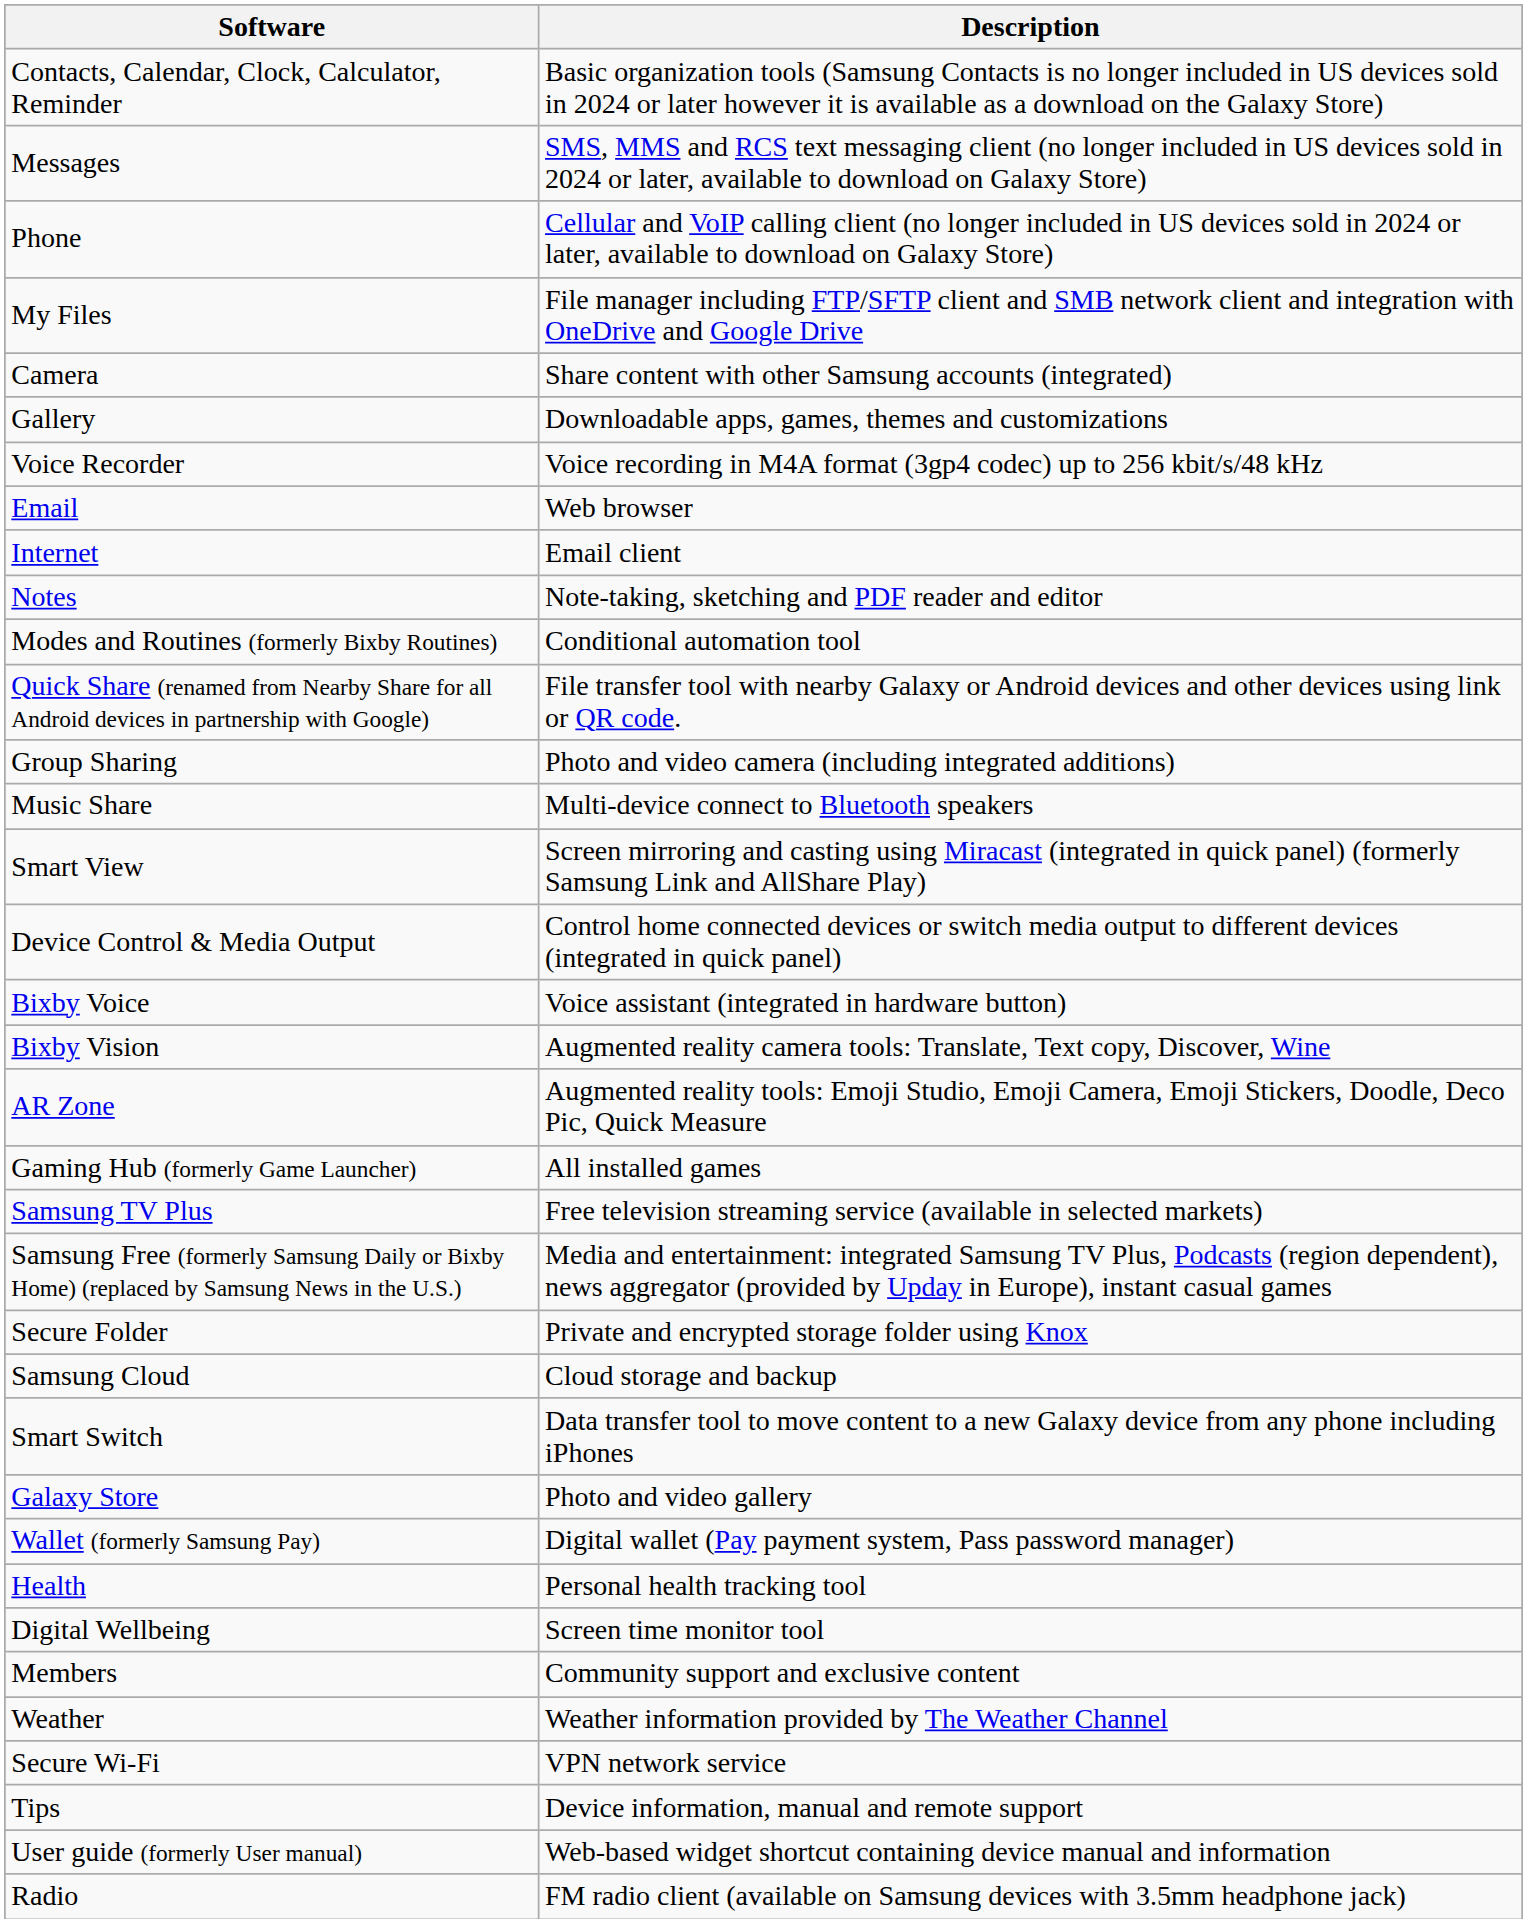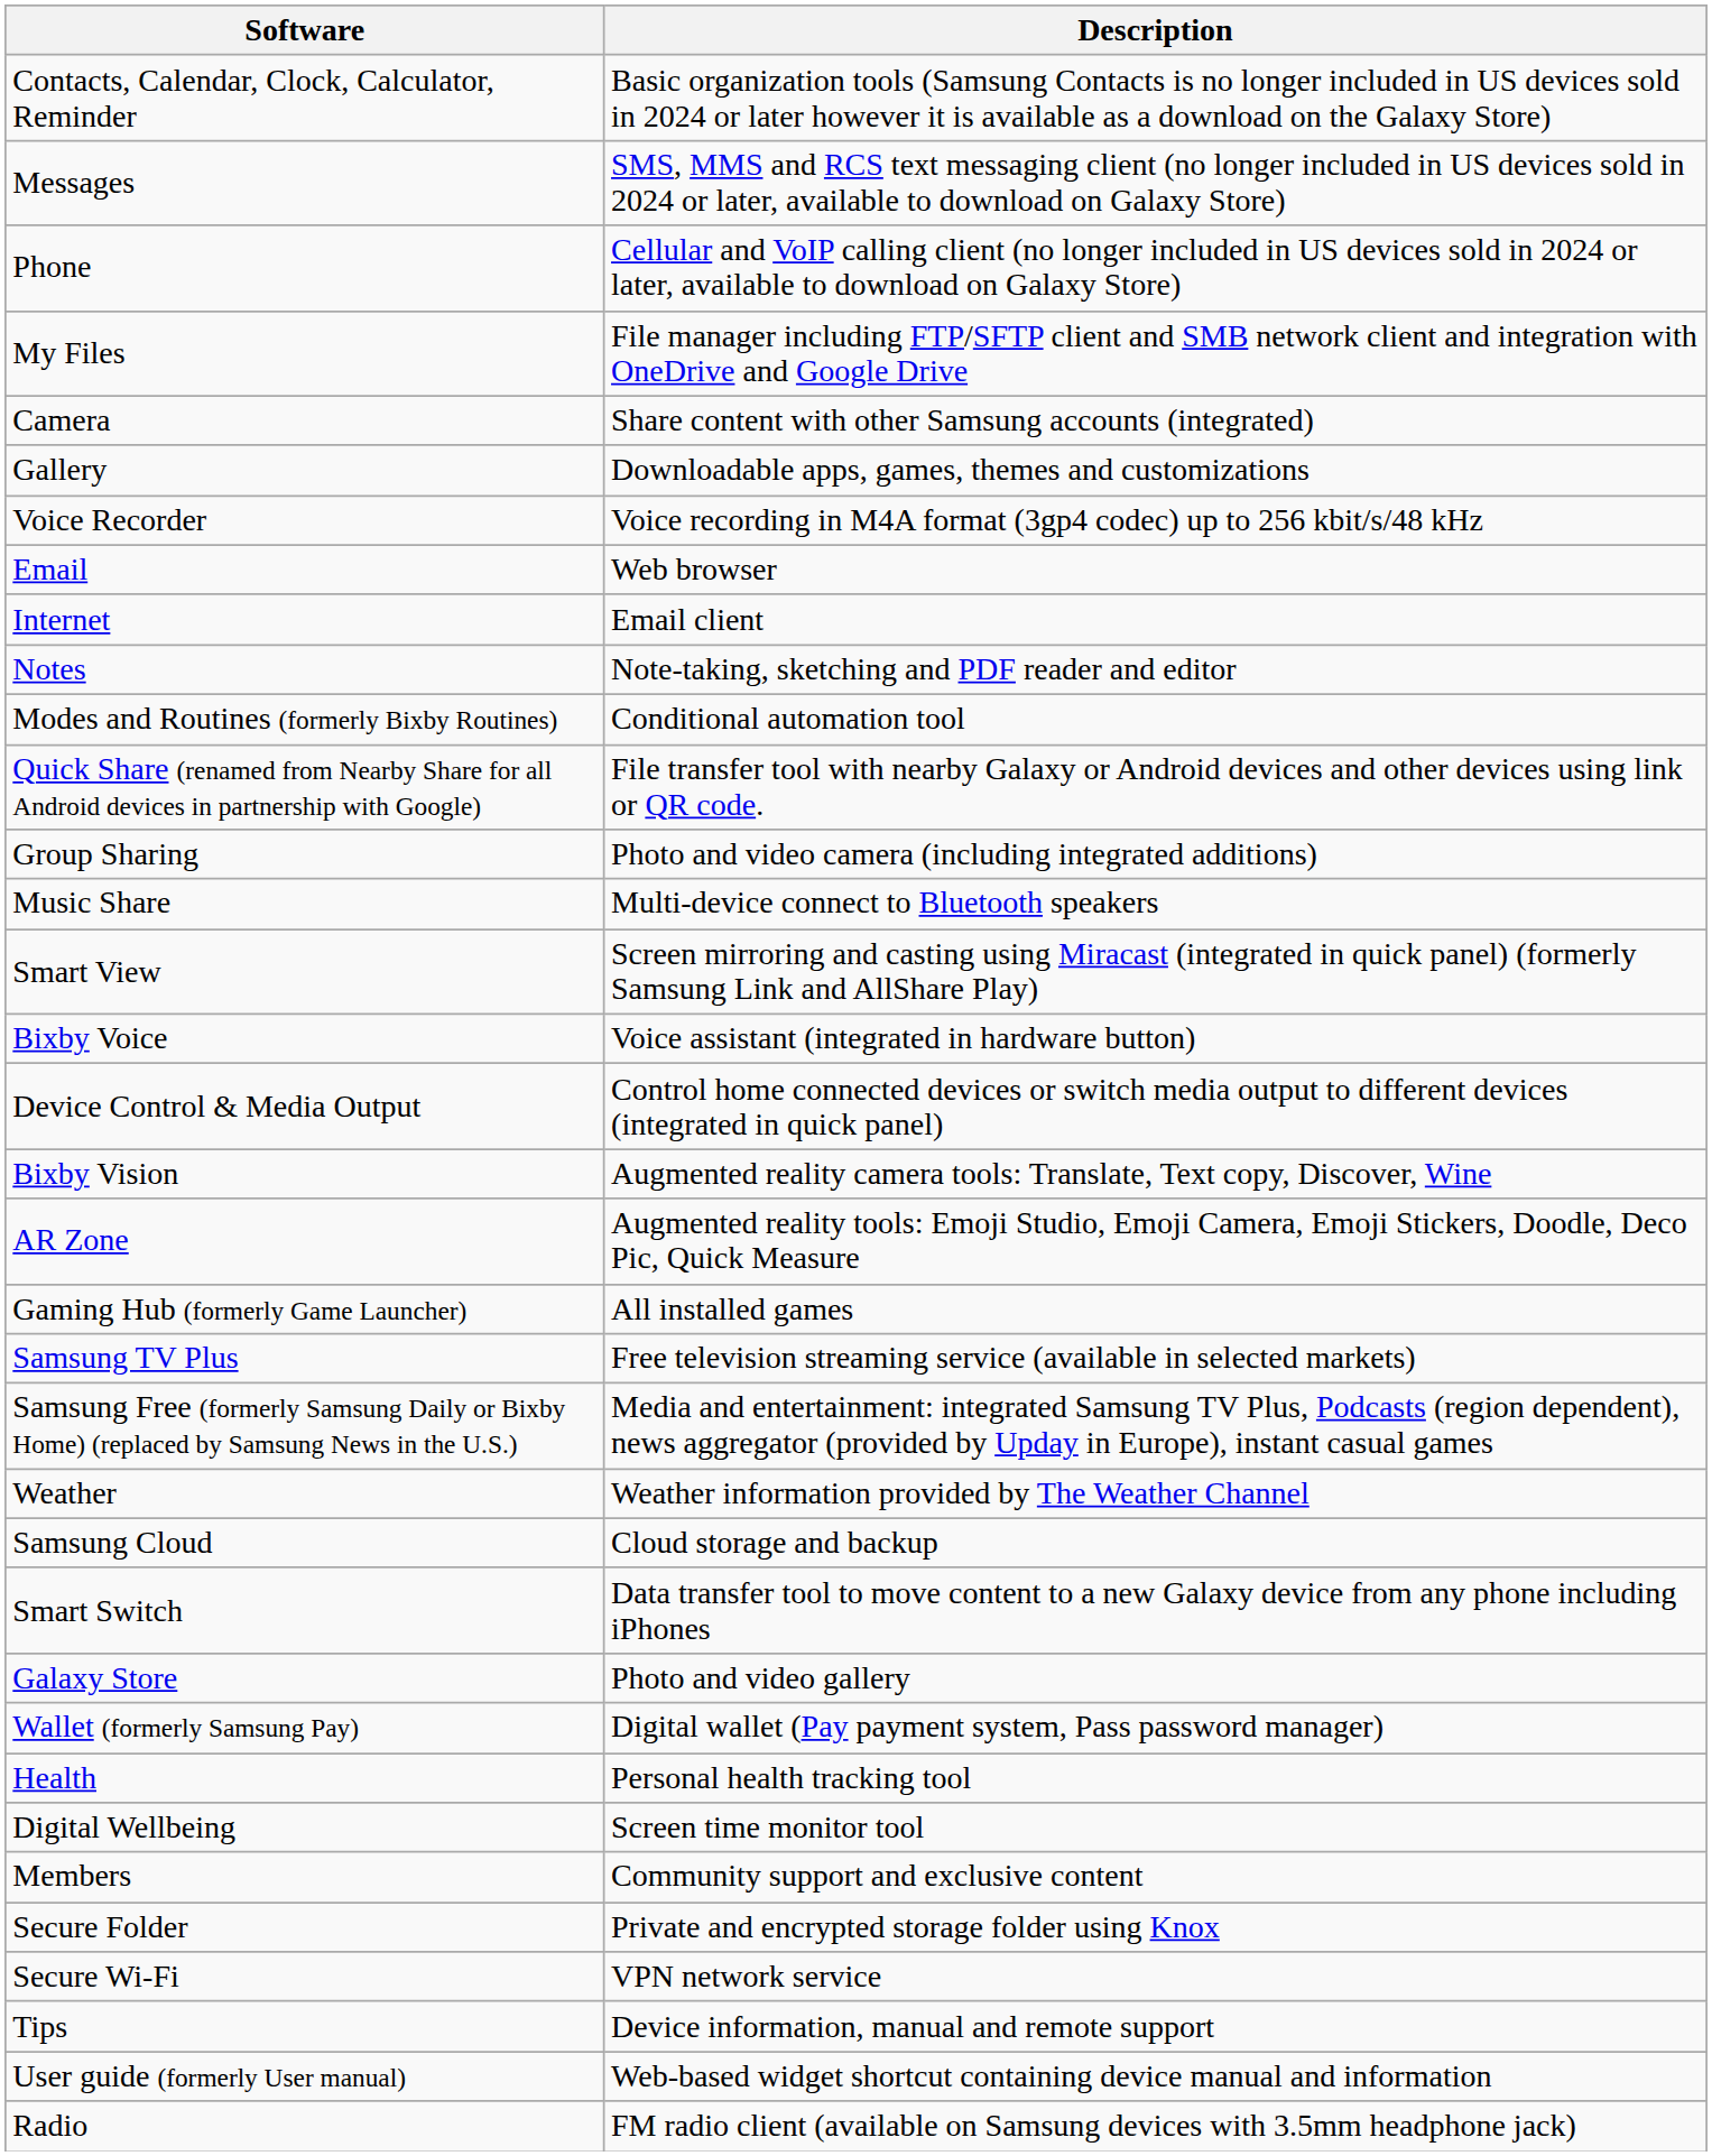 <table class="wikitable">
 <tr>
 <th>Software</th>
 <th>Description</th>
 </tr>
 <tr>
 <td>Contacts, Calendar, Clock, Calculator, Reminder</td>
 <td>Basic organization tools (Samsung Contacts is no longer included in US devices sold in 2024 or later however it is available as a download on the Galaxy Store)</td>
 </tr>
 <tr>
 <td>Messages</td>
 <td><a href='#'>SMS</a>, <a href='#'>MMS</a> and <a href='#'>RCS</a> text messaging client (no longer included in US devices sold in 2024 or later, available to download on Galaxy Store)</td>
 </tr>
 <tr>
 <td>Phone</td>
 <td><a href='#'>Cellular</a> and <a href='#'>VoIP</a> calling client (no longer included in US devices sold in 2024 or later, available to download on Galaxy Store)</td>
 </tr>
 <tr>
 <td>My Files</td>
 <td>File manager including <a href='#'>FTP</a>/<a href='#'>SFTP</a> client and <a href='#'>SMB</a> network client and integration with <a href='#'>OneDrive</a> and <a href='#'>Google Drive</a></td>
 </tr>
 <tr>
 <td>Camera</td>
 <td>Share content with other Samsung accounts (integrated)</td>
 </tr>
 <tr>
 <td>Gallery</td>
 <td>Downloadable apps, games, themes and customizations</td>
 </tr>
 <tr>
 <td>Voice Recorder</td>
 <td>Voice recording in M4A format (3gp4 codec) up to 256 kbit/s/48 kHz</td>
 </tr>
 <tr>
 <td><a href='#'>Email</a></td>
 <td>Web browser</td>
 </tr>
 <tr>
 <td><a href='#'>Internet</a></td>
 <td>Email client</td>
 </tr>
 <tr>
 <td><a href='#'>Notes</a></td>
 <td>Note-taking, sketching and <a href='#'>PDF</a> reader and editor</td>
 </tr>
 <tr>
 <td>Modes and Routines <small>(formerly Bixby Routines)</small></td>
 <td>Conditional automation tool</td>
 </tr>
 <tr>
 <td><a href='#'>Quick Share</a> <small>(renamed from Nearby Share for all Android devices in partnership with Google)</small></td>
 <td>File transfer tool with nearby Galaxy or Android devices and other devices using link or <a href='#'>QR code</a>.</td>
 </tr>
 <tr>
 <td>Group Sharing</td>
 <td>Photo and video camera (including integrated additions)</td>
 </tr>
 <tr>
 <td>Music Share</td>
 <td>Multi-device connect to <a href='#'>Bluetooth</a> speakers</td>
 </tr>
 <tr>
 <td>Smart View</td>
 <td>Screen mirroring and casting using <a href='#'>Miracast</a> (integrated in quick panel) (formerly Samsung Link and AllShare Play)</td>
 </tr>
 <tr>
+<td><a href='#'>Bixby</a> Voice</td>
+<td>Voice assistant (integrated in hardware button)</td>
+</tr>
+<tr>
 <td>Device Control & Media Output</td>
 <td>Control home connected devices or switch media output to different devices (integrated in quick panel)</td>
-</tr>
-<tr>
-<td><a href='#'>Bixby</a> Voice</td>
-<td>Voice assistant (integrated in hardware button)</td>
 </tr>
 <tr>
 <td><a href='#'>Bixby</a> Vision</td>
 <td>Augmented reality camera tools: Translate, Text copy, Discover, <a href='#'>Wine</a></td>
 </tr>
 <tr>
 <td><a href='#'>AR Zone</a></td>
 <td>Augmented reality tools: Emoji Studio, Emoji Camera, Emoji Stickers, Doodle, Deco Pic, Quick Measure</td>
 </tr>
 <tr>
 <td>Gaming Hub <small>(formerly Game Launcher)</small></td>
 <td>All installed games</td>
 </tr>
 <tr>
 <td><a href='#'>Samsung TV Plus</a></td>
 <td>Free television streaming service (available in selected markets)</td>
 </tr>
 <tr>
 <td>Samsung Free <small>(formerly Samsung Daily or Bixby Home) (replaced by Samsung News in the U.S.</small><small>)</small></td>
 <td>Media and entertainment: integrated Samsung TV Plus, <a href='#'>Podcasts</a> (region dependent), news aggregator (provided by <a href='#'>Upday</a> in Europe), instant casual games</td>
 </tr>
 <tr>
-<td>Secure Folder</td>
-<td>Private and encrypted storage folder using <a href='#'>Knox</a></td>
+<td>Weather</td>
+<td>Weather information provided by <a href='#'>The Weather Channel</a></td>
 </tr>
 <tr>
 <td>Samsung Cloud</td>
 <td>Cloud storage and backup</td>
 </tr>
 <tr>
 <td>Smart Switch</td>
 <td>Data transfer tool to move content to a new Galaxy device from any phone including iPhones</td>
 </tr>
 <tr>
 <td><a href='#'>Galaxy Store</a></td>
 <td>Photo and video gallery</td>
 </tr>
 <tr>
 <td><a href='#'>Wallet</a> <small>(formerly Samsung Pay)</small></td>
 <td>Digital wallet (<a href='#'>Pay</a> payment system, Pass password manager)</td>
 </tr>
 <tr>
 <td><a href='#'>Health</a></td>
 <td>Personal health tracking tool</td>
 </tr>
 <tr>
 <td>Digital Wellbeing</td>
 <td>Screen time monitor tool</td>
 </tr>
 <tr>
 <td>Members</td>
 <td>Community support and exclusive content</td>
 </tr>
 <tr>
-<td>Weather</td>
-<td>Weather information provided by <a href='#'>The Weather Channel</a></td>
+<td>Secure Folder</td>
+<td>Private and encrypted storage folder using <a href='#'>Knox</a></td>
 </tr>
 <tr>
 <td>Secure Wi-Fi</td>
 <td>VPN network service</td>
 </tr>
 <tr>
 <td>Tips</td>
 <td>Device information, manual and remote support</td>
 </tr>
 <tr>
 <td>User guide <small>(formerly User manual)</small></td>
 <td>Web-based widget shortcut containing device manual and information</td>
 </tr>
 <tr>
 <td>Radio</td>
 <td>FM radio client (available on Samsung devices with 3.5mm headphone jack)</td>
 </tr>
 </table>
